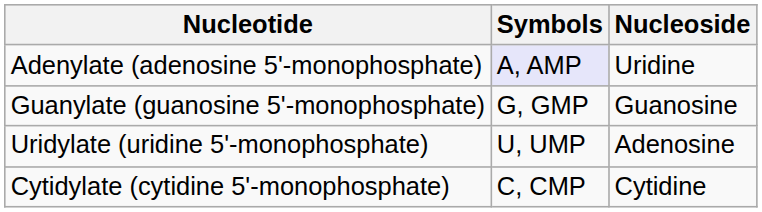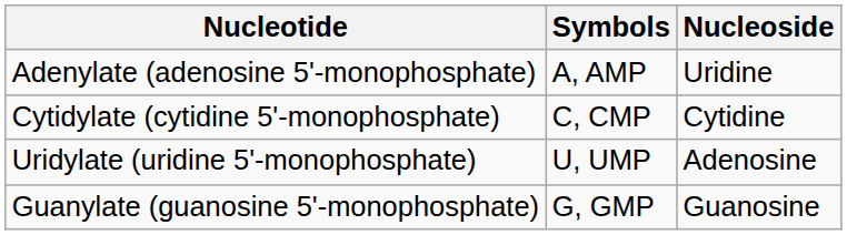 <table class="wikitable">
 <tr>
 <th>Nucleotide</th>
 <th>Symbols</th>
 <th>Nucleoside</th>
 </tr>
 <tr>
 <td>Adenylate (adenosine 5'-monophosphate)</td>
-<td style="background: lavender;">A, AMP</td>
+<td>A, AMP</td>
 <td>Uridine</td>
 </tr>
 <tr>
-<td>Guanylate (guanosine 5'-monophosphate)</td>
-<td>G, GMP</td>
-<td>Guanosine</td>
+<td>Cytidylate (cytidine 5'-monophosphate)</td>
+<td>C, CMP</td>
+<td>Cytidine</td>
 </tr>
 <tr>
 <td>Uridylate (uridine 5'-monophosphate)</td>
 <td>U, UMP</td>
 <td>Adenosine</td>
 </tr>
 <tr>
-<td>Cytidylate (cytidine 5'-monophosphate)</td>
-<td>C, CMP</td>
-<td>Cytidine</td>
+<td>Guanylate (guanosine 5'-monophosphate)</td>
+<td>G, GMP</td>
+<td>Guanosine</td>
 </tr>
 </table>
